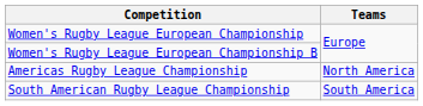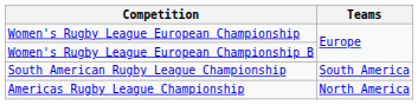 <table class="wikitable">
 <tr>
 <th>Competition</th>
 <th>Teams</th>
 </tr>
 <tr>
 <td><a href='#'>Women's Rugby League European Championship</a></td>
 <td rowspan="2"><a href='#'>Europe</a></td>
 </tr>
 <tr>
 <td><a href='#'>Women's Rugby League European Championship B</a></td>
 </tr>
 <tr>
+<td><a href='#'>South American Rugby League Championship</a></td>
+<td><a href='#'>South America</a></td>
+</tr>
+<tr>
 <td><a href='#'>Americas Rugby League Championship</a></td>
 <td><a href='#'>North America</a></td>
 </tr>
-<tr>
-<td><a href='#'>South American Rugby League Championship</a></td>
-<td><a href='#'>South America</a></td>
-</tr>
 </table>
